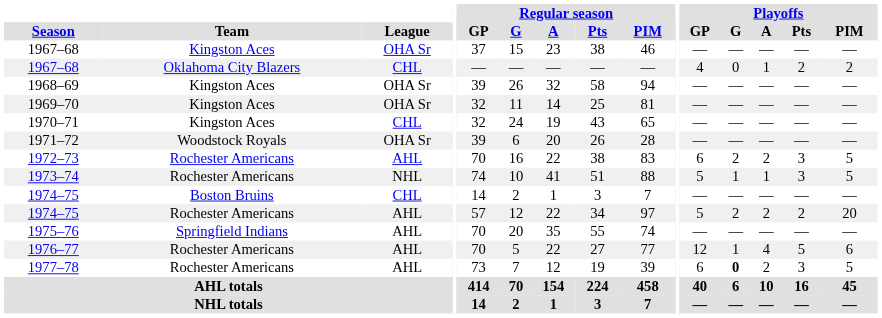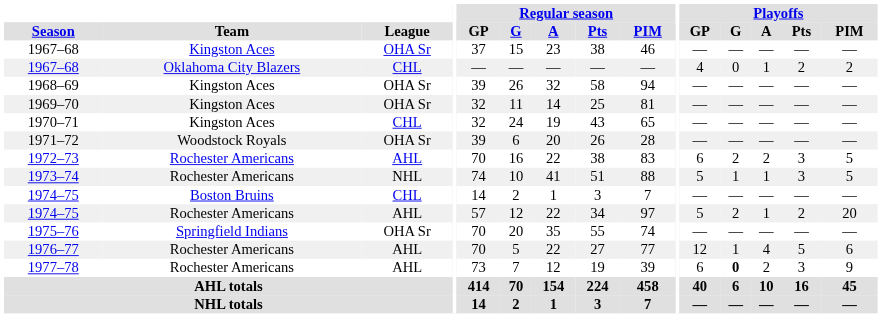 <table border="0" cellpadding="1" cellspacing="0" style="text-align:center; width:60em">
 <tr bgcolor="#e0e0e0">
 <th colspan="3" bgcolor="#ffffff"></th>
 <th rowspan="100" bgcolor="#ffffff"></th>
 <th colspan="5"><a href='#'>Regular season</a></th>
 <th rowspan="100" bgcolor="#ffffff"></th>
 <th colspan="5"><a href='#'>Playoffs</a></th>
 </tr>
 <tr bgcolor="#e0e0e0">
 <th><a href='#'>Season</a></th>
 <th>Team</th>
 <th>League</th>
 <th>GP</th>
 <th><a href='#'>G</a></th>
 <th><a href='#'>A</a></th>
 <th><a href='#'>Pts</a></th>
 <th><a href='#'>PIM</a></th>
 <th>GP</th>
 <th>G</th>
 <th>A</th>
 <th>Pts</th>
 <th>PIM</th>
 </tr>
 <tr>
 <td>1967–68</td>
 <td><a href='#'>Kingston Aces</a></td>
 <td><a href='#'>OHA Sr</a></td>
 <td>37</td>
 <td>15</td>
 <td>23</td>
 <td>38</td>
 <td>46</td>
 <td>—</td>
 <td>—</td>
 <td>—</td>
 <td>—</td>
 <td>—</td>
 </tr>
 <tr bgcolor="#f0f0f0">
 <td><a href='#'>1967–68</a></td>
 <td><a href='#'>Oklahoma City Blazers</a></td>
 <td><a href='#'>CHL</a></td>
 <td>—</td>
 <td>—</td>
 <td>—</td>
 <td>—</td>
 <td>—</td>
 <td>4</td>
 <td>0</td>
 <td>1</td>
 <td>2</td>
 <td>2</td>
 </tr>
 <tr>
 <td>1968–69</td>
 <td>Kingston Aces</td>
 <td>OHA Sr</td>
 <td>39</td>
 <td>26</td>
 <td>32</td>
 <td>58</td>
 <td>94</td>
 <td>—</td>
 <td>—</td>
 <td>—</td>
 <td>—</td>
 <td>—</td>
 </tr>
 <tr bgcolor="#f0f0f0">
 <td>1969–70</td>
 <td>Kingston Aces</td>
 <td>OHA Sr</td>
 <td>32</td>
 <td>11</td>
 <td>14</td>
 <td>25</td>
 <td>81</td>
 <td>—</td>
 <td>—</td>
 <td>—</td>
 <td>—</td>
 <td>—</td>
 </tr>
 <tr>
 <td>1970–71</td>
 <td>Kingston Aces</td>
 <td><a href='#'>CHL</a></td>
 <td>32</td>
 <td>24</td>
 <td>19</td>
 <td>43</td>
 <td>65</td>
 <td>—</td>
 <td>—</td>
 <td>—</td>
 <td>—</td>
 <td>—</td>
 </tr>
 <tr bgcolor="#f0f0f0">
 <td>1971–72</td>
 <td>Woodstock Royals</td>
 <td>OHA Sr</td>
 <td>39</td>
 <td>6</td>
 <td>20</td>
 <td>26</td>
 <td>28</td>
 <td>—</td>
 <td>—</td>
 <td>—</td>
 <td>—</td>
 <td>—</td>
 </tr>
 <tr>
 <td><a href='#'>1972–73</a></td>
 <td><a href='#'>Rochester Americans</a></td>
 <td><a href='#'>AHL</a></td>
 <td>70</td>
 <td>16</td>
 <td>22</td>
 <td>38</td>
 <td>83</td>
 <td>6</td>
 <td>2</td>
 <td>2</td>
 <td>3</td>
 <td>5</td>
 </tr>
 <tr bgcolor="#f0f0f0">
 <td><a href='#'>1973–74</a></td>
 <td>Rochester Americans</td>
 <td>NHL</td>
 <td>74</td>
 <td>10</td>
 <td>41</td>
 <td>51</td>
 <td>88</td>
 <td>5</td>
 <td>1</td>
 <td>1</td>
 <td>3</td>
 <td>5</td>
 </tr>
 <tr>
 <td><a href='#'>1974–75</a></td>
 <td><a href='#'>Boston Bruins</a></td>
 <td><a href='#'>CHL</a></td>
 <td>14</td>
 <td>2</td>
 <td>1</td>
 <td>3</td>
 <td>7</td>
 <td>—</td>
 <td>—</td>
 <td>—</td>
 <td>—</td>
 <td>—</td>
 </tr>
 <tr bgcolor="#f0f0f0">
 <td><a href='#'>1974–75</a></td>
 <td>Rochester Americans</td>
 <td>AHL</td>
 <td>57</td>
 <td>12</td>
 <td>22</td>
 <td>34</td>
 <td>97</td>
 <td>5</td>
 <td>2</td>
-<td>2</td>
+<td>1</td>
 <td>2</td>
 <td>20</td>
 </tr>
 <tr>
 <td><a href='#'>1975–76</a></td>
 <td><a href='#'>Springfield Indians</a></td>
-<td>AHL</td>
+<td>OHA Sr</td>
 <td>70</td>
 <td>20</td>
 <td>35</td>
 <td>55</td>
 <td>74</td>
 <td>—</td>
 <td>—</td>
 <td>—</td>
 <td>—</td>
 <td>—</td>
 </tr>
 <tr bgcolor="#f0f0f0">
 <td><a href='#'>1976–77</a></td>
 <td>Rochester Americans</td>
 <td>AHL</td>
 <td>70</td>
 <td>5</td>
 <td>22</td>
 <td>27</td>
 <td>77</td>
 <td>12</td>
 <td>1</td>
 <td>4</td>
 <td>5</td>
 <td>6</td>
 </tr>
 <tr>
 <td><a href='#'>1977–78</a></td>
 <td>Rochester Americans</td>
 <td>AHL</td>
 <td>73</td>
 <td>7</td>
 <td>12</td>
 <td>19</td>
 <td>39</td>
 <td>6</td>
 <td><strong>0</strong></td>
 <td>2</td>
 <td>3</td>
-<td>5</td>
+<td>9</td>
 </tr>
 <tr bgcolor="#e0e0e0">
 <th colspan="3">AHL totals</th>
 <th>414</th>
 <th>70</th>
 <th>154</th>
 <th>224</th>
 <th>458</th>
 <th>40</th>
 <th>6</th>
 <th>10</th>
 <th>16</th>
 <th>45</th>
 </tr>
 <tr bgcolor="#e0e0e0">
 <th colspan="3">NHL totals</th>
 <th>14</th>
 <th>2</th>
 <th>1</th>
 <th>3</th>
 <th>7</th>
 <th>—</th>
 <th>—</th>
 <th>—</th>
 <th>—</th>
 <th>—</th>
 </tr>
 </table>
